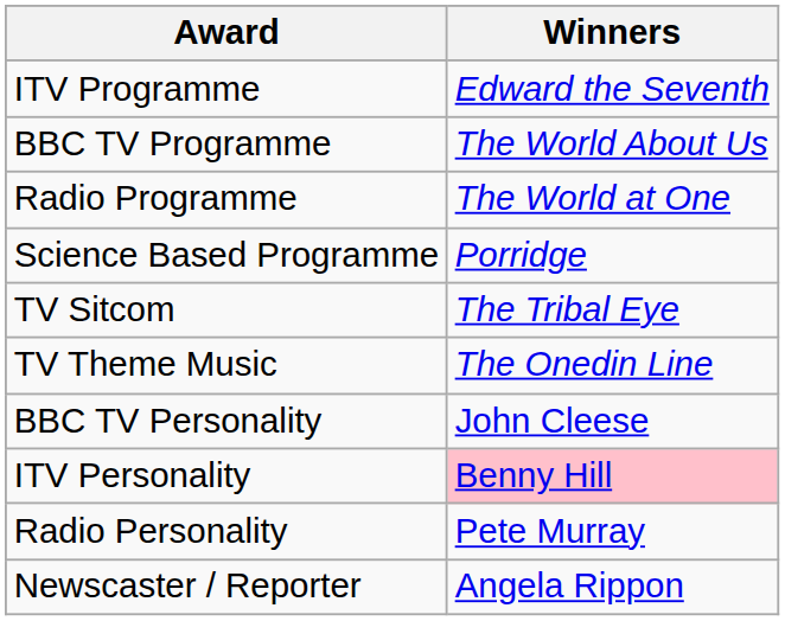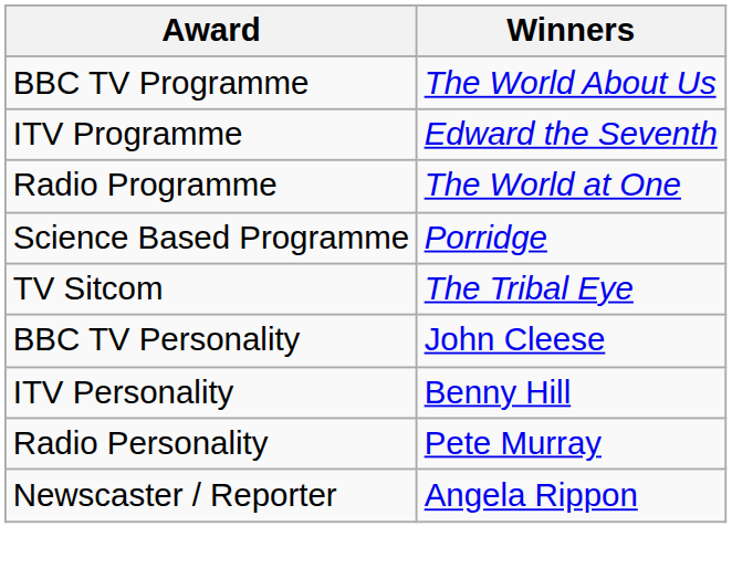 <table class="wikitable">
 <tr>
 <th>Award</th>
 <th>Winners</th>
 </tr>
 <tr>
+<td>BBC TV Programme</td>
+<td><em><a href='#'>The World About Us</a></em></td>
+</tr>
+<tr>
 <td>ITV Programme</td>
 <td><em><a href='#'>Edward the Seventh</a></em></td>
-</tr>
-<tr>
-<td>BBC TV Programme</td>
-<td><em><a href='#'>The World About Us</a></em></td>
 </tr>
 <tr>
 <td>Radio Programme</td>
 <td><em><a href='#'>The World at One</a></em></td>
 </tr>
 <tr>
 <td>Science Based Programme</td>
 <td><em><a href='#'>Porridge</a></em></td>
 </tr>
 <tr>
 <td>TV Sitcom</td>
 <td><em><a href='#'>The Tribal Eye</a></em></td>
 </tr>
 <tr>
-<td>TV Theme Music</td>
-<td><em><a href='#'>The Onedin Line</a></em></td>
-</tr>
-<tr>
 <td>BBC TV Personality</td>
 <td><a href='#'>John Cleese</a></td>
 </tr>
 <tr>
 <td>ITV Personality</td>
-<td style="background: pink;"><a href='#'>Benny Hill</a></td>
+<td><a href='#'>Benny Hill</a></td>
 </tr>
 <tr>
 <td>Radio Personality</td>
 <td><a href='#'>Pete Murray</a></td>
 </tr>
 <tr>
 <td>Newscaster / Reporter</td>
 <td><a href='#'>Angela Rippon</a></td>
 </tr>
 </table>
